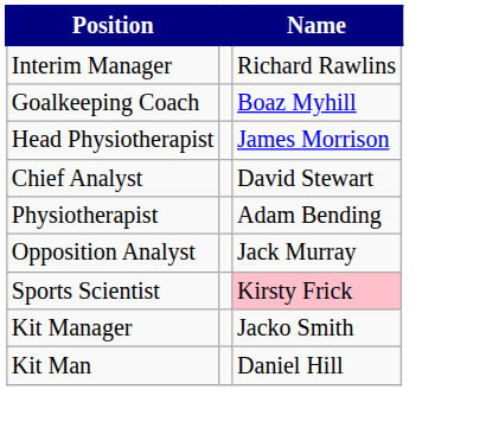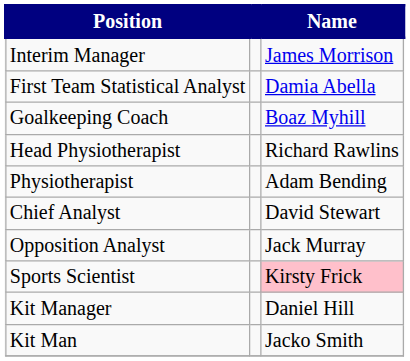 <table class=wikitable>
 <tr>
 <th style="background:#000080; color:#FFFFFF; border:2px solid #000080;" scope="col">Position</th>
 <th style="background:#000080; color:#FFFFFF; border:2px solid #000080;" scope="col"></th>
 <th style="background:#000080; color:#FFFFFF; border:2px solid #000080;" scope="col">Name</th>
 </tr>
 <tr>
 <td>Interim Manager</td>
 <td></td>
-<td>Richard Rawlins</td>
+<td><a href='#'>James Morrison</a></td>
+</tr>
+<tr>
+<td>First Team Statistical Analyst</td>
+<td></td>
+<td><a href='#'>Damia Abella</a></td>
 </tr>
 <tr>
 <td>Goalkeeping Coach</td>
 <td></td>
 <td><a href='#'>Boaz Myhill</a></td>
 </tr>
 <tr>
 <td>Head Physiotherapist</td>
 <td></td>
-<td><a href='#'>James Morrison</a></td>
+<td>Richard Rawlins</td>
+</tr>
+<tr>
+<td>Physiotherapist</td>
+<td></td>
+<td>Adam Bending</td>
 </tr>
 <tr>
 <td>Chief Analyst</td>
 <td></td>
 <td>David Stewart</td>
-</tr>
-<tr>
-<td>Physiotherapist</td>
-<td></td>
-<td>Adam Bending</td>
 </tr>
 <tr>
 <td>Opposition Analyst</td>
 <td></td>
 <td>Jack Murray</td>
 </tr>
 <tr>
 <td>Sports Scientist</td>
 <td></td>
 <td style="background: pink;">Kirsty Frick</td>
 </tr>
 <tr>
 <td>Kit Manager</td>
 <td></td>
-<td>Jacko Smith</td>
+<td>Daniel Hill</td>
 </tr>
 <tr>
 <td>Kit Man</td>
 <td></td>
-<td>Daniel Hill</td>
+<td>Jacko Smith</td>
 </tr>
 <tr>
 </tr>
 </table>
